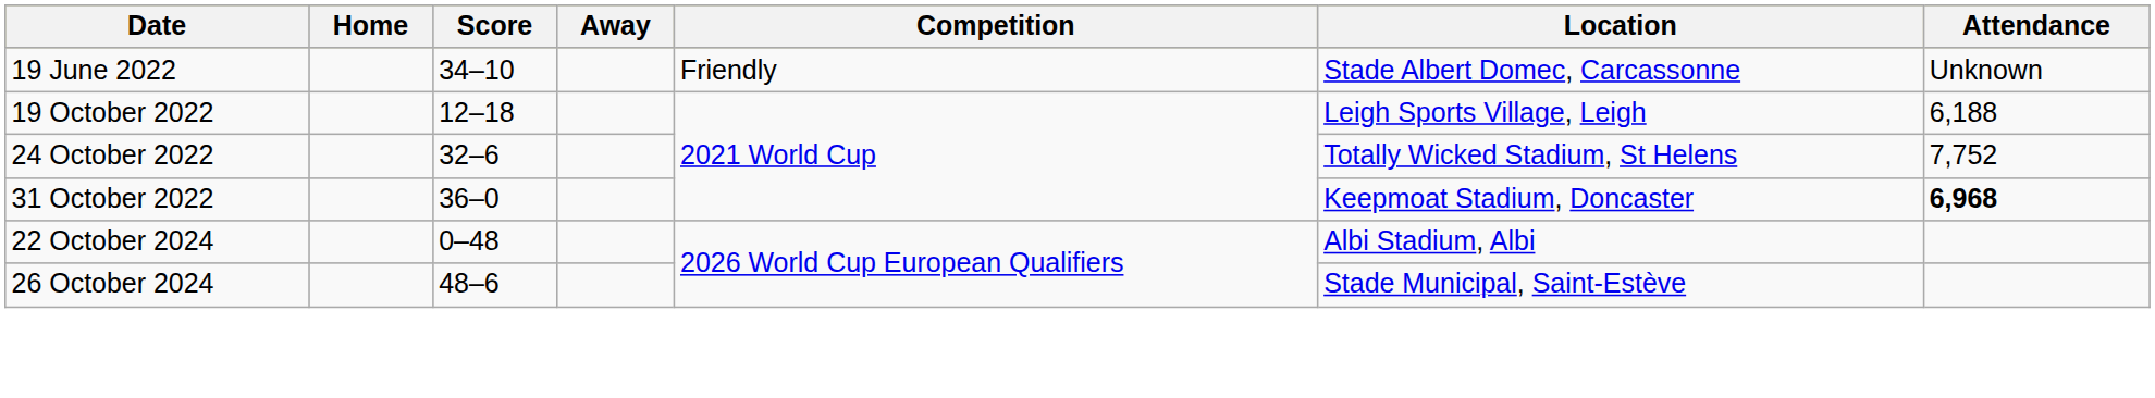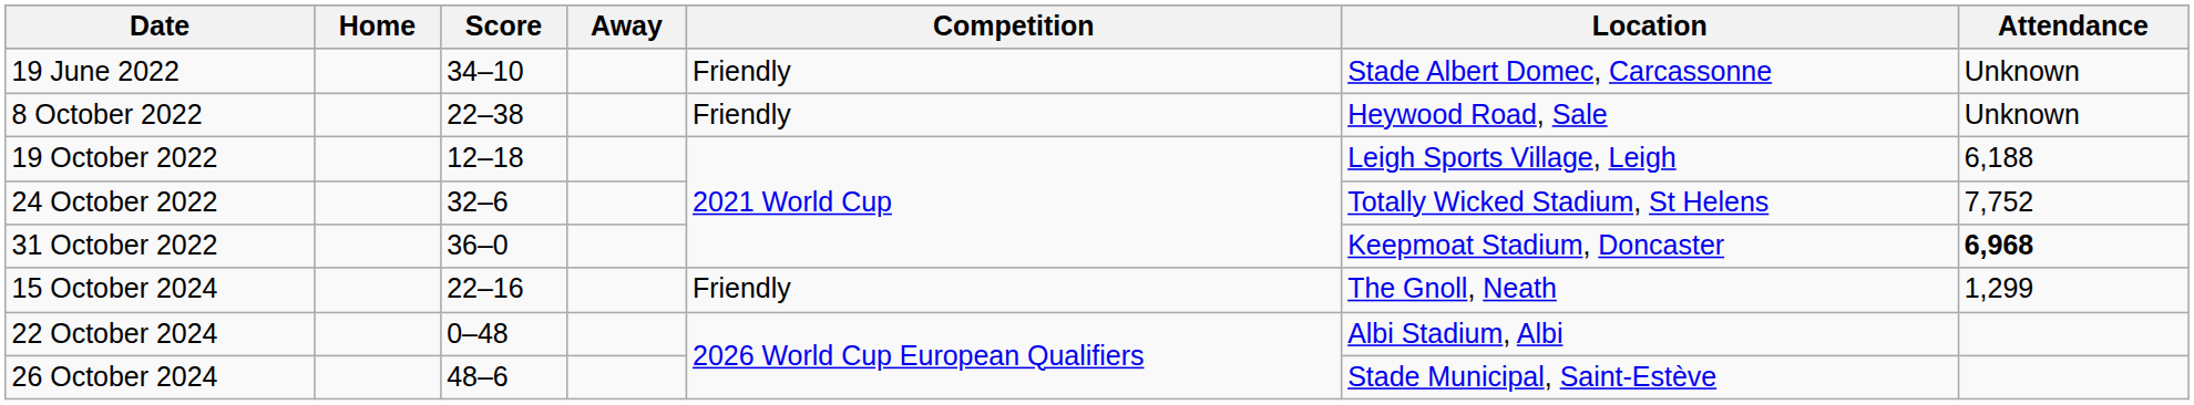 <table class="wikitable" width=100%>
 <tr bgcolor=#bdb76b>
 <th>Date</th>
 <th>Home</th>
 <th>Score</th>
 <th>Away</th>
 <th>Competition</th>
 <th>Location</th>
 <th>Attendance</th>
 </tr>
 <tr>
 <td>19 June 2022</td>
 <td></td>
 <td>34–10</td>
 <td></td>
 <td>Friendly</td>
 <td><a href='#'>Stade Albert Domec</a>, <a href='#'>Carcassonne</a></td>
+<td>Unknown</td>
+</tr>
+<tr>
+<td>8 October 2022</td>
+<td></td>
+<td>22–38</td>
+<td></td>
+<td>Friendly</td>
+<td><a href='#'>Heywood Road</a>, <a href='#'>Sale</a></td>
 <td>Unknown</td>
 </tr>
 <tr>
 <td>19 October 2022</td>
 <td></td>
 <td>12–18</td>
 <td></td>
 <td rowspan="3"><a href='#'>2021 World Cup</a></td>
 <td><a href='#'>Leigh Sports Village</a>, <a href='#'>Leigh</a></td>
 <td>6,188</td>
 </tr>
 <tr>
 <td>24 October 2022</td>
 <td></td>
 <td>32–6</td>
 <td></td>
 <td><a href='#'>Totally Wicked Stadium</a>, <a href='#'>St Helens</a></td>
 <td>7,752</td>
 </tr>
 <tr>
 <td>31 October 2022</td>
 <td></td>
 <td>36–0</td>
 <td></td>
 <td><a href='#'>Keepmoat Stadium</a>, <a href='#'>Doncaster</a></td>
 <td><strong>6,968</strong></td>
 </tr>
 <tr>
+<td>15 October 2024</td>
+<td></td>
+<td>22–16</td>
+<td></td>
+<td>Friendly</td>
+<td><a href='#'>The Gnoll</a>, <a href='#'>Neath</a></td>
+<td>1,299</td>
+</tr>
+<tr>
 <td>22 October 2024</td>
 <td></td>
 <td>0–48</td>
 <td></td>
 <td rowspan="2"><a href='#'>2026 World Cup European Qualifiers</a></td>
 <td><a href='#'>Albi Stadium</a>, <a href='#'>Albi</a></td>
 <td></td>
 </tr>
 <tr>
 <td>26 October 2024</td>
 <td></td>
 <td>48–6</td>
 <td></td>
 <td><a href='#'>Stade Municipal</a>, <a href='#'>Saint-Estève</a></td>
 <td></td>
 </tr>
 </table>
